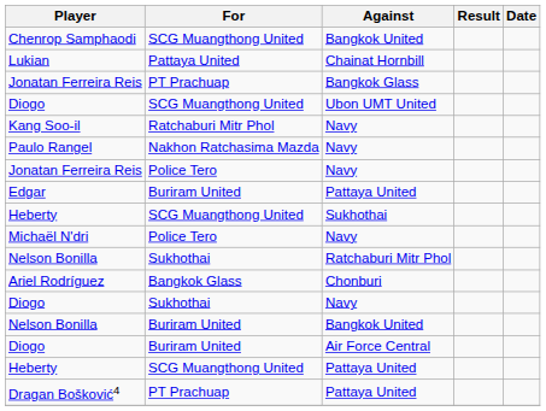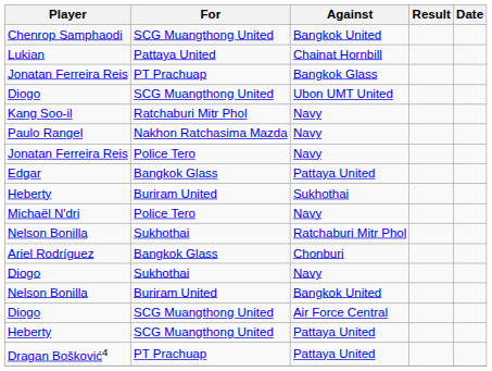 <table class="wikitable sortable">
 <tr>
 <th>Player</th>
 <th>For</th>
 <th>Against</th>
 <th align=center>Result</th>
 <th>Date</th>
 </tr>
 <tr>
 <td> <a href='#'>Chenrop Samphaodi</a></td>
 <td><a href='#'>SCG Muangthong United</a></td>
 <td><a href='#'>Bangkok United</a></td>
 <td></td>
 <td></td>
 </tr>
 <tr>
 <td> <a href='#'>Lukian</a></td>
 <td><a href='#'>Pattaya United</a></td>
 <td><a href='#'>Chainat Hornbill</a></td>
 <td></td>
 <td></td>
 </tr>
 <tr>
 <td> <a href='#'>Jonatan Ferreira Reis</a></td>
 <td><a href='#'>PT Prachuap</a></td>
 <td><a href='#'>Bangkok Glass</a></td>
 <td></td>
 <td></td>
 </tr>
 <tr>
 <td> <a href='#'>Diogo</a></td>
 <td><a href='#'>SCG Muangthong United</a></td>
 <td><a href='#'>Ubon UMT United</a></td>
 <td></td>
 <td></td>
 </tr>
 <tr>
 <td> <a href='#'>Kang Soo-il</a></td>
 <td><a href='#'>Ratchaburi Mitr Phol</a></td>
 <td><a href='#'>Navy</a></td>
 <td></td>
 <td></td>
 </tr>
 <tr>
 <td> <a href='#'>Paulo Rangel</a></td>
 <td><a href='#'>Nakhon Ratchasima Mazda</a></td>
 <td><a href='#'>Navy</a></td>
 <td></td>
 <td></td>
 </tr>
 <tr>
 <td> <a href='#'>Jonatan Ferreira Reis</a></td>
 <td><a href='#'>Police Tero</a></td>
 <td><a href='#'>Navy</a></td>
 <td></td>
 <td></td>
 </tr>
 <tr>
 <td> <a href='#'>Edgar</a></td>
-<td><a href='#'>Buriram United</a></td>
+<td><a href='#'>Bangkok Glass</a></td>
 <td><a href='#'>Pattaya United</a></td>
 <td></td>
 <td></td>
 </tr>
 <tr>
 <td> <a href='#'>Heberty</a></td>
-<td><a href='#'>SCG Muangthong United</a></td>
+<td><a href='#'>Buriram United</a></td>
 <td><a href='#'>Sukhothai</a></td>
 <td></td>
 <td></td>
 </tr>
 <tr>
 <td> <a href='#'>Michaël N'dri</a></td>
 <td><a href='#'>Police Tero</a></td>
 <td><a href='#'>Navy</a></td>
 <td></td>
 <td></td>
 </tr>
 <tr>
 <td> <a href='#'>Nelson Bonilla</a></td>
 <td><a href='#'>Sukhothai</a></td>
 <td><a href='#'>Ratchaburi Mitr Phol</a></td>
 <td></td>
 <td></td>
 </tr>
 <tr>
 <td> <a href='#'>Ariel Rodríguez</a></td>
 <td><a href='#'>Bangkok Glass</a></td>
 <td><a href='#'>Chonburi</a></td>
 <td></td>
 <td></td>
 </tr>
 <tr>
 <td> <a href='#'>Diogo</a></td>
 <td><a href='#'>Sukhothai</a></td>
 <td><a href='#'>Navy</a></td>
 <td></td>
 <td></td>
 </tr>
 <tr>
 <td> <a href='#'>Nelson Bonilla</a></td>
 <td><a href='#'>Buriram United</a></td>
 <td><a href='#'>Bangkok United</a></td>
 <td></td>
 <td></td>
 </tr>
 <tr>
 <td> <a href='#'>Diogo</a></td>
-<td><a href='#'>Buriram United</a></td>
+<td><a href='#'>SCG Muangthong United</a></td>
 <td><a href='#'>Air Force Central</a></td>
 <td></td>
 <td></td>
 </tr>
 <tr>
 <td> <a href='#'>Heberty</a></td>
 <td><a href='#'>SCG Muangthong United</a></td>
 <td><a href='#'>Pattaya United</a></td>
 <td></td>
 <td></td>
 </tr>
 <tr>
 <td> <a href='#'>Dragan Bošković</a><sup>4</sup></td>
 <td><a href='#'>PT Prachuap</a></td>
 <td><a href='#'>Pattaya United</a></td>
 <td></td>
 <td></td>
 </tr>
 <tr>
 </tr>
 </table>
